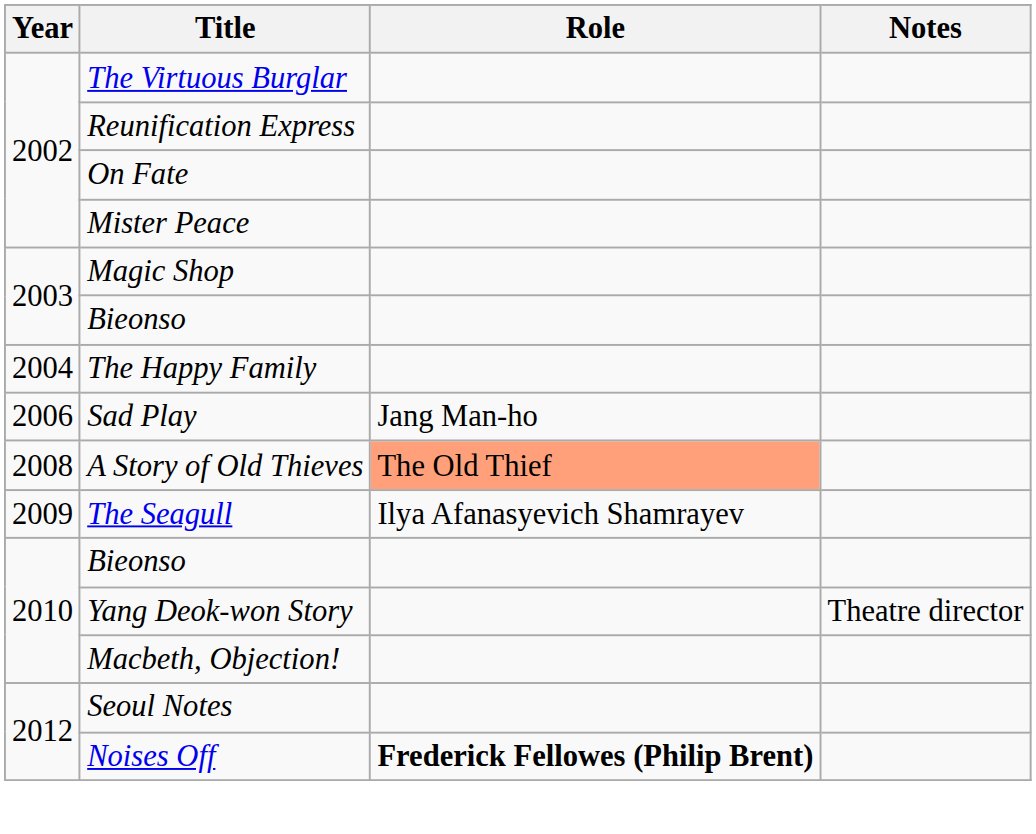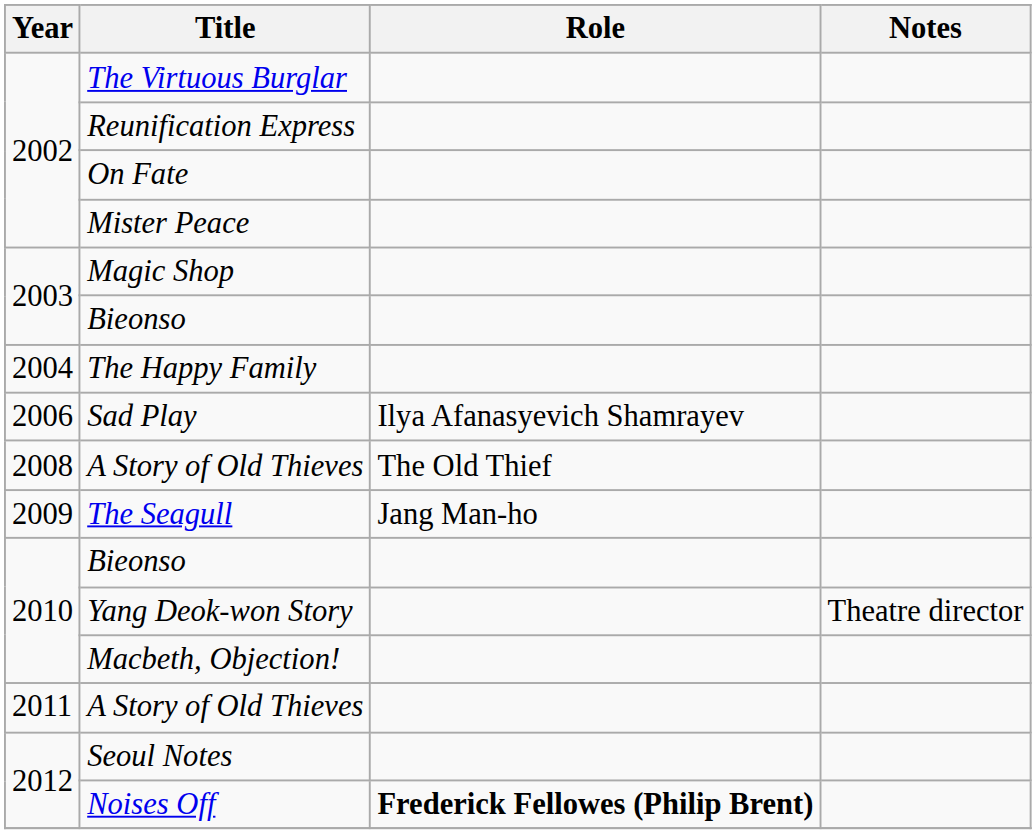 <table class="wikitable sortable">
 <tr>
 <th>Year</th>
 <th>Title</th>
 <th>Role</th>
 <th class="unsortable">Notes</th>
 </tr>
 <tr>
 <td rowspan=4>2002</td>
 <td><em><a href='#'>The Virtuous Burglar</a></em></td>
 <td></td>
 <td></td>
 </tr>
 <tr>
 <td><em>Reunification Express</em> </td>
 <td></td>
 <td></td>
 </tr>
 <tr>
 <td><em>On Fate</em> </td>
 <td></td>
 <td></td>
 </tr>
 <tr>
 <td><em>Mister Peace</em> </td>
 <td></td>
 <td></td>
 </tr>
 <tr>
 <td rowspan=2>2003</td>
 <td><em>Magic Shop</em> </td>
 <td></td>
 <td></td>
 </tr>
 <tr>
 <td><em>Bieonso</em> </td>
 <td></td>
 <td></td>
 </tr>
 <tr>
 <td>2004</td>
 <td><em>The Happy Family</em> </td>
 <td></td>
 <td></td>
 </tr>
 <tr>
 <td>2006</td>
 <td><em>Sad Play</em> </td>
-<td>Jang Man-ho</td>
+<td>Ilya Afanasyevich Shamrayev</td>
 <td></td>
 </tr>
 <tr>
 <td>2008</td>
 <td><em>A Story of Old Thieves</em> </td>
-<td style="background: lightsalmon;">The Old Thief</td>
+<td>The Old Thief</td>
 <td></td>
 </tr>
 <tr>
 <td>2009</td>
 <td><em><a href='#'>The Seagull</a></em></td>
-<td>Ilya Afanasyevich Shamrayev</td>
+<td>Jang Man-ho</td>
 <td></td>
 </tr>
 <tr>
 <td rowspan=3>2010</td>
 <td><em>Bieonso</em> </td>
 <td></td>
 <td></td>
 </tr>
 <tr>
 <td><em>Yang Deok-won Story</em> </td>
 <td></td>
 <td>Theatre director</td>
 </tr>
 <tr>
 <td><em>Macbeth, Objection!</em></td>
 <td></td>
 <td></td>
 </tr>
 <tr>
+<td>2011</td>
+<td><em>A Story of Old Thieves</em> </td>
+<td></td>
+<td></td>
+</tr>
+<tr>
 <td rowspan=2>2012</td>
 <td><em>Seoul Notes</em> </td>
 <td></td>
 <td></td>
 </tr>
 <tr>
 <td><em><a href='#'>Noises Off</a></em></td>
 <td><strong>Frederick Fellowes (Philip Brent)</strong></td>
 <td></td>
 </tr>
 <tr>
 </tr>
 </table>
